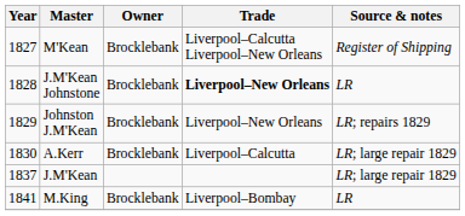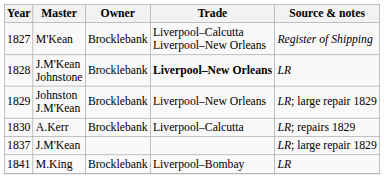 <table class=" wikitable">
 <tr>
 <th>Year</th>
 <th>Master</th>
 <th>Owner</th>
 <th>Trade</th>
 <th>Source & notes</th>
 </tr>
 <tr>
 <td>1827</td>
 <td>M'Kean</td>
 <td>Brocklebank</td>
 <td>Liverpool–Calcutta<br>Liverpool–New Orleans</td>
 <td><em>Register of Shipping</em></td>
 </tr>
 <tr>
 <td>1828</td>
 <td>J.M'Kean<br>Johnstone</td>
 <td>Brocklebank</td>
 <td><strong>Liverpool–New Orleans</strong></td>
 <td><em>LR</em></td>
 </tr>
 <tr>
 <td>1829</td>
 <td>Johnston<br>J.M'Kean</td>
 <td>Brocklebank</td>
 <td>Liverpool–New Orleans</td>
-<td><em>LR</em>; repairs 1829</td>
+<td><em>LR</em>; large repair 1829</td>
 </tr>
 <tr>
 <td>1830</td>
 <td>A.Kerr</td>
 <td>Brocklebank</td>
 <td>Liverpool–Calcutta</td>
-<td><em>LR</em>; large repair 1829</td>
+<td><em>LR</em>; repairs 1829</td>
 </tr>
 <tr>
 <td>1837</td>
 <td>J.M'Kean</td>
 <td></td>
 <td></td>
 <td><em>LR</em>; large repair 1829</td>
 </tr>
 <tr>
 <td>1841</td>
 <td>M.King</td>
 <td>Brocklebank</td>
 <td>Liverpool–Bombay</td>
 <td><em>LR</em></td>
 </tr>
 <tr>
 </tr>
 </table>
